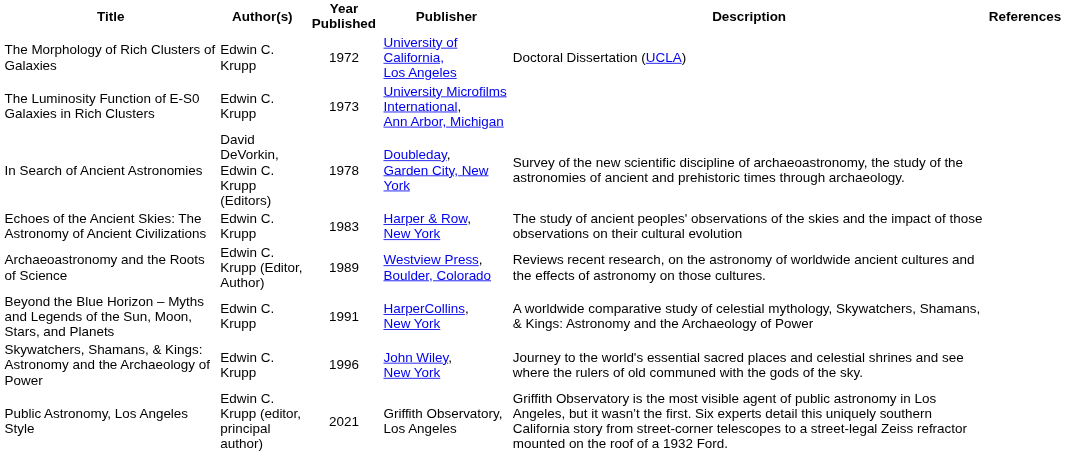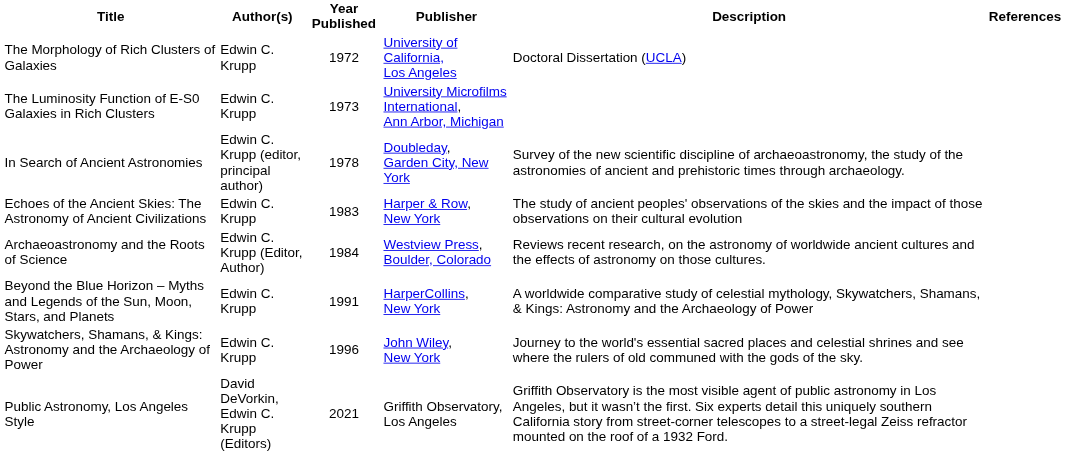 <table>
 <tr>
 <th scope="col">Title</th>
 <th scope="col" width="100">Author(s)</th>
 <th scope="col">Year Published</th>
 <th scope="col" width="150">Publisher</th>
 <th scope="col">Description</th>
 <th scope="col">References</th>
 </tr>
 <tr>
 <td>The Morphology of Rich Clusters of Galaxies</td>
 <td>Edwin C. Krupp</td>
 <td align="center">1972</td>
 <td><a href='#'>University of California,<br>Los Angeles</a></td>
 <td>Doctoral Dissertation (<a href='#'>UCLA</a>)</td>
 <td align="center"></td>
 </tr>
 <tr>
 <td>The Luminosity Function of E-S0 Galaxies in Rich Clusters</td>
 <td>Edwin C. Krupp</td>
 <td align="center">1973</td>
 <td><a href='#'>University Microfilms International</a>,<br><a href='#'>Ann Arbor, Michigan</a></td>
 <td></td>
 <td align="center"></td>
 </tr>
 <tr>
 <td>In Search of Ancient Astronomies</td>
-<td>David DeVorkin, Edwin C. Krupp (Editors)</td>
+<td>Edwin C. Krupp (editor, principal author)</td>
 <td align="center">1978</td>
 <td><a href='#'>Doubleday</a>,<br><a href='#'>Garden City, New York</a></td>
 <td>Survey of the new scientific discipline of archaeoastronomy, the study of the astronomies of ancient and prehistoric times through archaeology.</td>
 <td align="center"><br></td>
 </tr>
 <tr>
 <td>Echoes of the Ancient Skies: The Astronomy of Ancient Civilizations</td>
 <td>Edwin C. Krupp</td>
 <td align="center">1983</td>
 <td><a href='#'>Harper & Row</a>,<br><a href='#'>New York</a></td>
 <td>The study of ancient peoples' observations of the skies and the impact of those observations on their cultural evolution</td>
 <td align="center"></td>
 </tr>
 <tr>
 <td>Archaeoastronomy and the Roots of Science</td>
 <td>Edwin C. Krupp (Editor, Author)</td>
-<td align="center">1989</td>
+<td align="center">1984</td>
 <td><a href='#'>Westview Press</a>,<br><a href='#'>Boulder, Colorado</a></td>
 <td>Reviews recent research, on the astronomy of worldwide ancient cultures and the effects of astronomy on those cultures.</td>
 <td align="center"></td>
 </tr>
 <tr>
 <td>Beyond the Blue Horizon – Myths and Legends of the Sun, Moon, Stars, and Planets</td>
 <td>Edwin C. Krupp</td>
 <td align="center">1991</td>
 <td><a href='#'>HarperCollins</a>,<br><a href='#'>New York</a></td>
 <td>A worldwide comparative study of celestial mythology, Skywatchers, Shamans, & Kings: Astronomy and the Archaeology of Power</td>
 <td align="center"></td>
 </tr>
 <tr>
 <td>Skywatchers, Shamans, & Kings: Astronomy and the Archaeology of Power</td>
 <td>Edwin C. Krupp</td>
 <td align="center">1996</td>
 <td><a href='#'>John Wiley</a>,<br><a href='#'>New York</a></td>
 <td>Journey to the world's essential sacred places and celestial shrines and see where the rulers of old communed with the gods of the sky.</td>
 <td align="center"></td>
 </tr>
 <tr>
 <td>Public Astronomy, Los Angeles Style</td>
-<td>Edwin C. Krupp (editor, principal author)</td>
+<td>David DeVorkin, Edwin C. Krupp (Editors)</td>
 <td align="center">2021</td>
 <td>Griffith Observatory, <br>Los Angeles</td>
 <td>Griffith Observatory is the most visible agent of public astronomy in Los Angeles, but it wasn’t the first. Six experts detail this uniquely southern California story from street-corner telescopes to a street-legal Zeiss refractor mounted on the roof of a 1932 Ford.</td>
 <td align="center"></td>
 </tr>
 <tr>
 </tr>
 </table>
